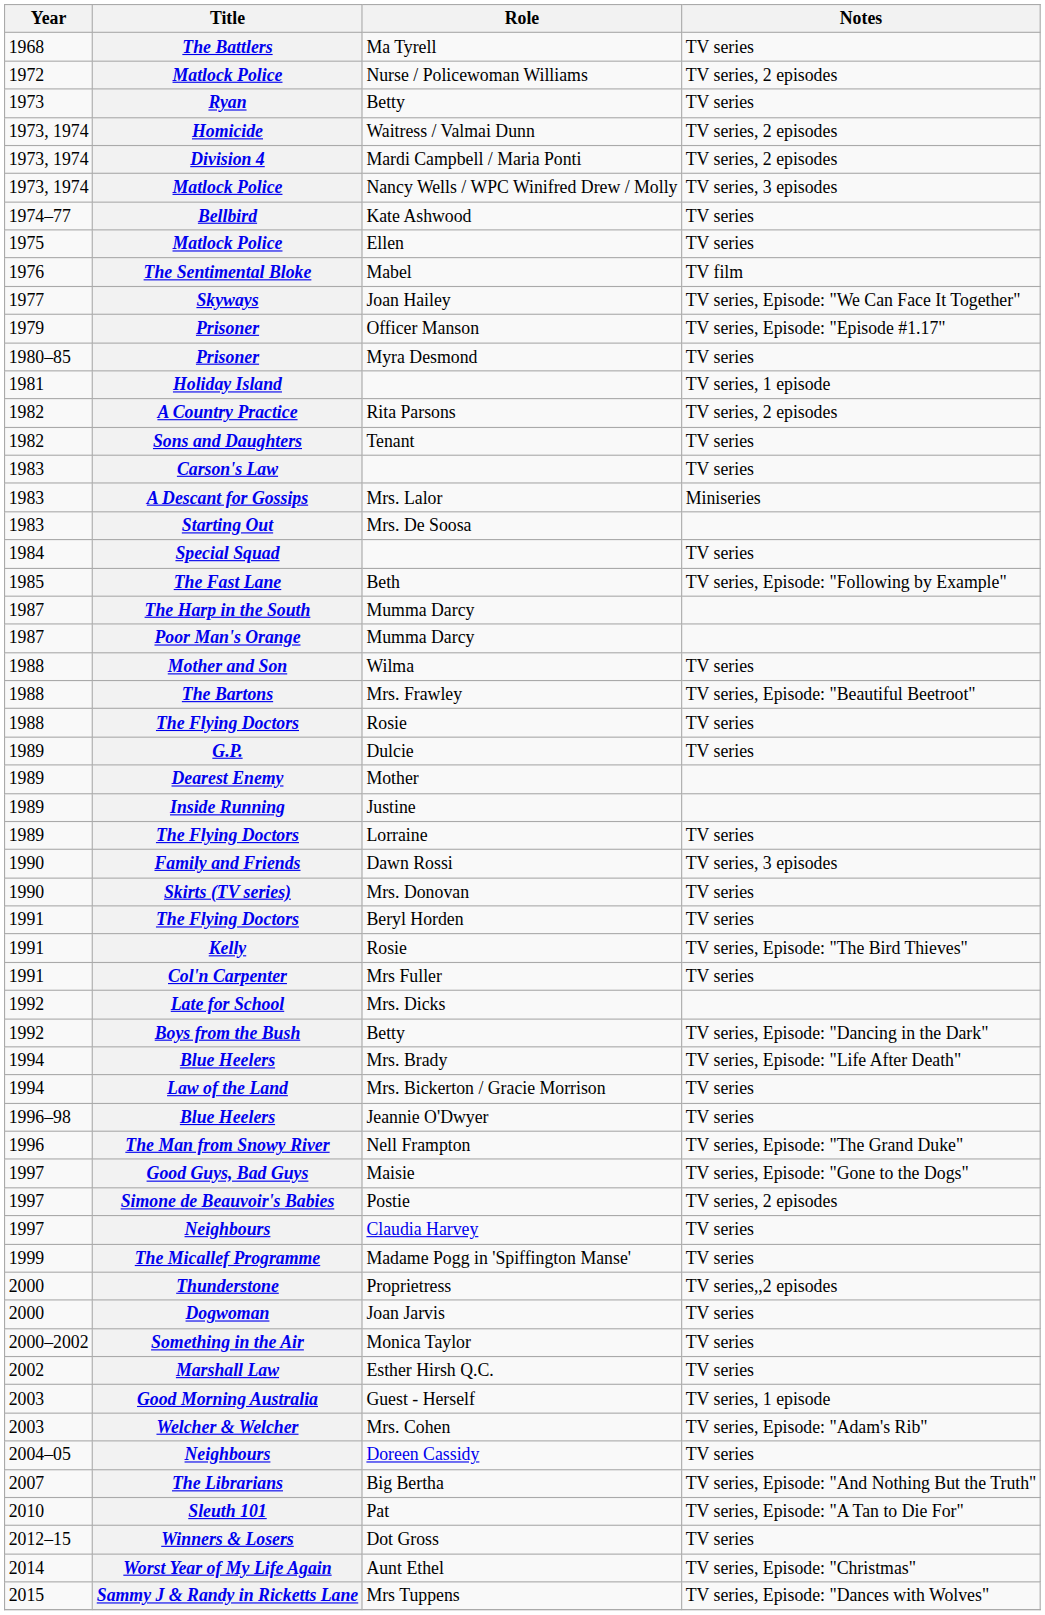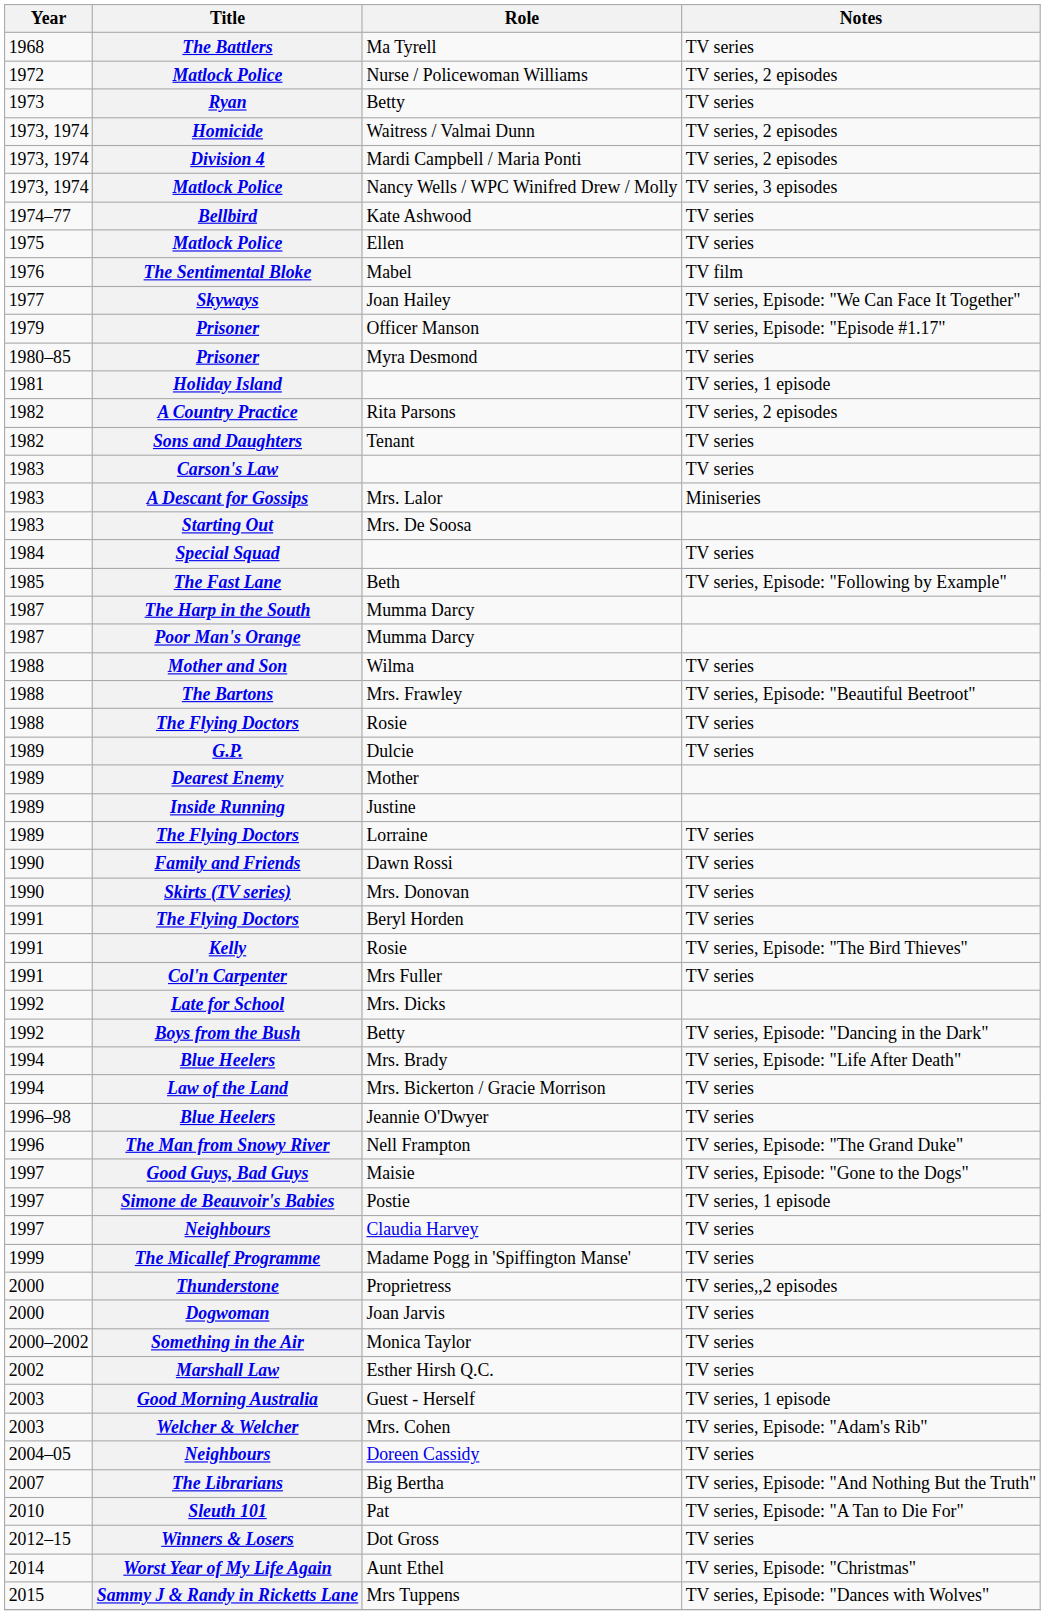 <table class="wikitable plainrowheaders sortable">
 <tr>
 <th scope="col">Year</th>
 <th scope="col">Title</th>
 <th scope="col">Role</th>
 <th class="unsortable">Notes</th>
 </tr>
 <tr>
 <td>1968</td>
 <th scope="row"><em><a href='#'>The Battlers</a></em></th>
 <td>Ma Tyrell</td>
 <td>TV series</td>
 </tr>
 <tr>
 <td>1972</td>
 <th scope="row"><em><a href='#'>Matlock Police</a></em></th>
 <td>Nurse / Policewoman Williams</td>
 <td>TV series, 2 episodes</td>
 </tr>
 <tr>
 <td>1973</td>
 <th scope="row"><em><a href='#'>Ryan</a></em></th>
 <td>Betty</td>
 <td>TV series</td>
 </tr>
 <tr>
 <td>1973, 1974</td>
 <th scope="row"><em><a href='#'>Homicide</a></em></th>
 <td>Waitress / Valmai Dunn</td>
 <td>TV series, 2 episodes</td>
 </tr>
 <tr>
 <td>1973, 1974</td>
 <th scope="row"><em><a href='#'>Division 4</a></em></th>
 <td>Mardi Campbell / Maria Ponti</td>
 <td>TV series, 2 episodes</td>
 </tr>
 <tr>
 <td>1973, 1974</td>
 <th scope="row"><em><a href='#'>Matlock Police</a></em></th>
 <td>Nancy Wells / WPC Winifred Drew / Molly</td>
 <td>TV series, 3 episodes</td>
 </tr>
 <tr>
 <td>1974–77</td>
 <th scope="row"><em><a href='#'>Bellbird</a></em></th>
 <td>Kate Ashwood</td>
 <td>TV series</td>
 </tr>
 <tr>
 <td>1975</td>
 <th scope="row"><em><a href='#'>Matlock Police</a></em></th>
 <td>Ellen</td>
 <td>TV series</td>
 </tr>
 <tr>
 <td>1976</td>
 <th scope="row"><em><a href='#'>The Sentimental Bloke</a></em></th>
 <td>Mabel</td>
 <td>TV film</td>
 </tr>
 <tr>
 <td>1977</td>
 <th scope="row"><em><a href='#'>Skyways</a></em></th>
 <td>Joan Hailey</td>
 <td>TV series, Episode: "We Can Face It Together"</td>
 </tr>
 <tr>
 <td>1979</td>
 <th scope="row"><em><a href='#'>Prisoner</a></em></th>
 <td>Officer Manson</td>
 <td>TV series, Episode: "Episode #1.17"</td>
 </tr>
 <tr>
 <td>1980–85</td>
 <th scope="row"><em><a href='#'>Prisoner</a></em></th>
 <td>Myra Desmond</td>
 <td>TV series</td>
 </tr>
 <tr>
 <td>1981</td>
 <th scope="row"><em><a href='#'>Holiday Island</a></em></th>
 <td></td>
 <td>TV series, 1 episode</td>
 </tr>
 <tr>
 <td>1982</td>
 <th scope="row"><em><a href='#'>A Country Practice</a></em></th>
 <td>Rita Parsons</td>
 <td>TV series, 2 episodes</td>
 </tr>
 <tr>
 <td>1982</td>
 <th scope="row"><em><a href='#'>Sons and Daughters</a></em></th>
 <td>Tenant</td>
 <td>TV series</td>
 </tr>
 <tr>
 <td>1983</td>
 <th scope="row"><em><a href='#'>Carson's Law</a></em></th>
 <td></td>
 <td>TV series</td>
 </tr>
 <tr>
 <td>1983</td>
 <th scope="row"><em><a href='#'>A Descant for Gossips</a></em></th>
 <td>Mrs. Lalor</td>
 <td>Miniseries</td>
 </tr>
 <tr>
 <td>1983</td>
 <th scope="row"><em><a href='#'>Starting Out</a></em></th>
 <td>Mrs. De Soosa</td>
 <td></td>
 </tr>
 <tr>
 <td>1984</td>
 <th scope="row"><em><a href='#'>Special Squad</a></em></th>
 <td></td>
 <td>TV series</td>
 </tr>
 <tr>
 <td>1985</td>
 <th scope="row"><em><a href='#'>The Fast Lane</a></em></th>
 <td>Beth</td>
 <td>TV series, Episode: "Following by Example"</td>
 </tr>
 <tr>
 <td>1987</td>
 <th scope="row"><em><a href='#'>The Harp in the South</a></em></th>
 <td>Mumma Darcy</td>
 <td></td>
 </tr>
 <tr>
 <td>1987</td>
 <th scope="row"><em><a href='#'>Poor Man's Orange</a></em></th>
 <td>Mumma Darcy</td>
 <td></td>
 </tr>
 <tr>
 <td>1988</td>
 <th scope="row"><em><a href='#'>Mother and Son</a></em></th>
 <td>Wilma</td>
 <td>TV series</td>
 </tr>
 <tr>
 <td>1988</td>
 <th scope="row"><em><a href='#'>The Bartons</a></em></th>
 <td>Mrs. Frawley</td>
 <td>TV series, Episode: "Beautiful Beetroot"</td>
 </tr>
 <tr>
 <td>1988</td>
 <th scope="row"><em><a href='#'>The Flying Doctors</a></em></th>
 <td>Rosie</td>
 <td>TV series</td>
 </tr>
 <tr>
 <td>1989</td>
 <th scope="row"><em><a href='#'>G.P.</a></em></th>
 <td>Dulcie</td>
 <td>TV series</td>
 </tr>
 <tr>
 <td>1989</td>
 <th scope="row"><em><a href='#'>Dearest Enemy</a></em></th>
 <td>Mother</td>
 <td></td>
 </tr>
 <tr>
 <td>1989</td>
 <th scope="row"><em><a href='#'>Inside Running</a></em></th>
 <td>Justine</td>
 <td></td>
 </tr>
 <tr>
 <td>1989</td>
 <th scope="row"><em><a href='#'>The Flying Doctors</a></em></th>
 <td>Lorraine</td>
 <td>TV series</td>
 </tr>
 <tr>
 <td>1990</td>
 <th scope="row"><em><a href='#'>Family and Friends</a></em></th>
 <td>Dawn Rossi</td>
-<td>TV series, 3 episodes</td>
+<td>TV series</td>
 </tr>
 <tr>
 <td>1990</td>
 <th scope="row"><em><a href='#'>Skirts (TV series)</a></em></th>
 <td>Mrs. Donovan</td>
 <td>TV series</td>
 </tr>
 <tr>
 <td>1991</td>
 <th scope="row"><em><a href='#'>The Flying Doctors</a></em></th>
 <td>Beryl Horden</td>
 <td>TV series</td>
 </tr>
 <tr>
 <td>1991</td>
 <th scope="row"><em><a href='#'>Kelly</a></em></th>
 <td>Rosie</td>
 <td>TV series, Episode: "The Bird Thieves"</td>
 </tr>
 <tr>
 <td>1991</td>
 <th scope="row"><em><a href='#'>Col'n Carpenter</a></em></th>
 <td>Mrs Fuller</td>
 <td>TV series</td>
 </tr>
 <tr>
 <td>1992</td>
 <th scope="row"><em><a href='#'>Late for School</a></em></th>
 <td>Mrs. Dicks</td>
 <td></td>
 </tr>
 <tr>
 <td>1992</td>
 <th scope="row"><em><a href='#'>Boys from the Bush</a></em></th>
 <td>Betty</td>
 <td>TV series, Episode: "Dancing in the Dark"</td>
 </tr>
 <tr>
 <td>1994</td>
 <th scope="row"><em><a href='#'>Blue Heelers</a></em></th>
 <td>Mrs. Brady</td>
 <td>TV series, Episode: "Life After Death"</td>
 </tr>
 <tr>
 <td>1994</td>
 <th scope="row"><em><a href='#'>Law of the Land</a></em></th>
 <td>Mrs. Bickerton / Gracie Morrison</td>
 <td>TV series</td>
 </tr>
 <tr>
 <td>1996–98</td>
 <th scope="row"><em><a href='#'>Blue Heelers</a></em></th>
 <td>Jeannie O'Dwyer</td>
 <td>TV series</td>
 </tr>
 <tr>
 <td>1996</td>
 <th scope="row"><em><a href='#'>The Man from Snowy River</a></em></th>
 <td>Nell Frampton</td>
 <td>TV series, Episode: "The Grand Duke"</td>
 </tr>
 <tr>
 <td>1997</td>
 <th scope="row"><em><a href='#'>Good Guys, Bad Guys</a></em></th>
 <td>Maisie</td>
 <td>TV series, Episode: "Gone to the Dogs"</td>
 </tr>
 <tr>
 <td>1997</td>
 <th scope="row"><em><a href='#'>Simone de Beauvoir's Babies</a></em></th>
 <td>Postie</td>
-<td>TV series, 2 episodes</td>
+<td>TV series, 1 episode</td>
 </tr>
 <tr>
 <td>1997</td>
 <th scope="row"><em><a href='#'>Neighbours</a></em></th>
 <td><a href='#'>Claudia Harvey</a></td>
 <td>TV series</td>
 </tr>
 <tr>
 <td>1999</td>
 <th scope="row"><em><a href='#'>The Micallef Programme</a></em></th>
 <td>Madame Pogg in 'Spiffington Manse'</td>
 <td>TV series</td>
 </tr>
 <tr>
 <td>2000</td>
 <th scope="row"><em><a href='#'>Thunderstone</a></em></th>
 <td>Proprietress</td>
 <td>TV series,,2 episodes</td>
 </tr>
 <tr>
 <td>2000</td>
 <th scope="row"><em><a href='#'>Dogwoman</a></em></th>
 <td>Joan Jarvis</td>
 <td>TV series</td>
 </tr>
 <tr>
 <td>2000–2002</td>
 <th scope="row"><em><a href='#'>Something in the Air</a></em></th>
 <td>Monica Taylor</td>
 <td>TV series</td>
 </tr>
 <tr>
 <td>2002</td>
 <th scope="row"><em><a href='#'>Marshall Law</a></em></th>
 <td>Esther Hirsh Q.C.</td>
 <td>TV series</td>
 </tr>
 <tr>
 <td>2003</td>
 <th scope="row"><em><a href='#'>Good Morning Australia</a></em></th>
 <td>Guest - Herself</td>
 <td>TV series, 1 episode</td>
 </tr>
 <tr>
 <td>2003</td>
 <th scope="row"><em><a href='#'>Welcher & Welcher</a></em></th>
 <td>Mrs. Cohen</td>
 <td>TV series, Episode: "Adam's Rib"</td>
 </tr>
 <tr>
 <td>2004–05</td>
 <th scope="row"><em><a href='#'>Neighbours</a></em></th>
 <td><a href='#'>Doreen Cassidy</a></td>
 <td>TV series</td>
 </tr>
 <tr>
 <td>2007</td>
 <th scope="row"><em><a href='#'>The Librarians</a></em></th>
 <td>Big Bertha</td>
 <td>TV series, Episode: "And Nothing But the Truth"</td>
 </tr>
 <tr>
 <td>2010</td>
 <th scope="row"><em><a href='#'>Sleuth 101</a></em></th>
 <td>Pat</td>
 <td>TV series, Episode: "A Tan to Die For"</td>
 </tr>
 <tr>
 <td>2012–15</td>
 <th scope="row"><em><a href='#'>Winners & Losers</a></em></th>
 <td>Dot Gross</td>
 <td>TV series</td>
 </tr>
 <tr>
 <td>2014</td>
 <th scope="row"><em><a href='#'>Worst Year of My Life Again</a></em></th>
 <td>Aunt Ethel</td>
 <td>TV series, Episode: "Christmas"</td>
 </tr>
 <tr>
 <td>2015</td>
 <th scope="row"><em><a href='#'>Sammy J & Randy in Ricketts Lane</a></em></th>
 <td>Mrs Tuppens</td>
 <td>TV series, Episode: "Dances with Wolves"</td>
 </tr>
 <tr>
 </tr>
 </table>
